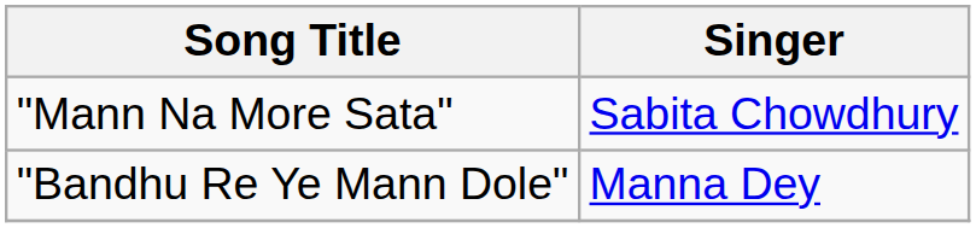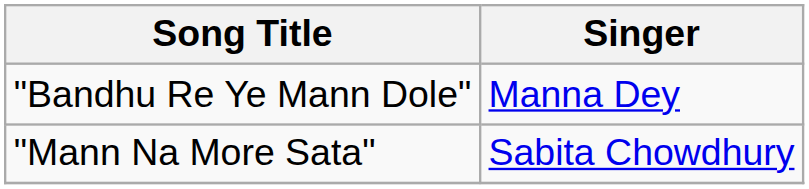 <table class="wikitable">
 <tr>
 <th>Song Title</th>
 <th>Singer</th>
 </tr>
 <tr>
+<td>"Bandhu Re Ye Mann Dole"</td>
+<td><a href='#'>Manna Dey</a></td>
+</tr>
+<tr>
 <td>"Mann Na More Sata"</td>
 <td><a href='#'>Sabita Chowdhury</a></td>
 </tr>
 <tr>
-<td>"Bandhu Re Ye Mann Dole"</td>
-<td><a href='#'>Manna Dey</a></td>
-</tr>
-<tr>
 </tr>
 </table>
